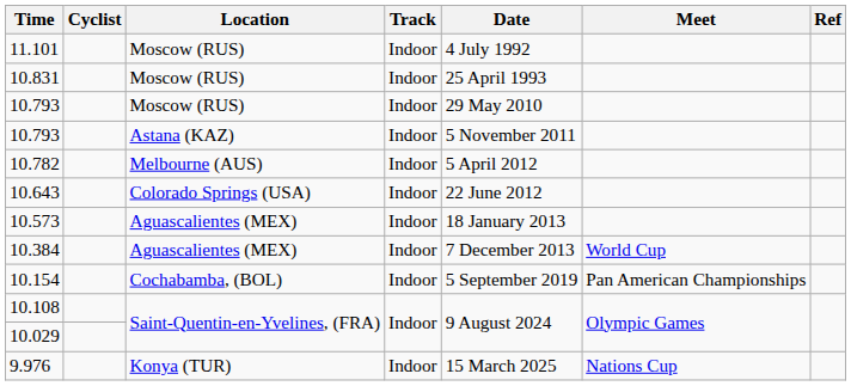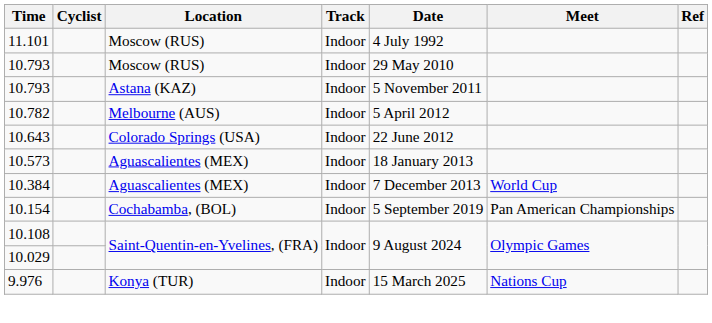 <table class=wikitable>
 <tr>
 <th>Time</th>
 <th>Cyclist</th>
 <th>Location</th>
 <th>Track</th>
 <th>Date</th>
 <th>Meet</th>
 <th>Ref</th>
 </tr>
 <tr>
 <td>11.101</td>
 <td></td>
 <td>Moscow (RUS)</td>
 <td>Indoor</td>
 <td>4 July 1992</td>
-<td></td>
-<td></td>
-</tr>
-<tr>
-<td>10.831</td>
-<td></td>
-<td>Moscow (RUS)</td>
-<td>Indoor</td>
-<td>25 April 1993</td>
 <td></td>
 <td></td>
 </tr>
 <tr>
 <td>10.793</td>
 <td></td>
 <td>Moscow (RUS)</td>
 <td>Indoor</td>
 <td>29 May 2010</td>
 <td></td>
 <td></td>
 </tr>
 <tr>
 <td>10.793</td>
 <td></td>
 <td><a href='#'>Astana</a> (KAZ)</td>
 <td>Indoor</td>
 <td>5 November 2011</td>
 <td></td>
 <td></td>
 </tr>
 <tr>
 <td>10.782</td>
 <td></td>
 <td><a href='#'>Melbourne</a> (AUS)</td>
 <td>Indoor</td>
 <td>5 April 2012</td>
 <td></td>
 <td></td>
 </tr>
 <tr>
 <td>10.643</td>
 <td></td>
 <td><a href='#'>Colorado Springs</a> (USA)</td>
 <td>Indoor</td>
 <td>22 June 2012</td>
 <td></td>
 <td></td>
 </tr>
 <tr>
 <td>10.573</td>
 <td></td>
 <td><a href='#'>Aguascalientes</a> (MEX)</td>
 <td>Indoor</td>
 <td>18 January 2013</td>
 <td></td>
 <td></td>
 </tr>
 <tr>
 <td>10.384</td>
 <td></td>
 <td><a href='#'>Aguascalientes</a> (MEX)</td>
 <td>Indoor</td>
 <td>7 December 2013</td>
 <td><a href='#'>World Cup</a></td>
 <td></td>
 </tr>
 <tr>
 <td>10.154</td>
 <td></td>
 <td><a href='#'>Cochabamba</a>, (BOL)</td>
 <td>Indoor</td>
 <td>5 September 2019</td>
 <td>Pan American Championships</td>
 <td></td>
 </tr>
 <tr>
 <td>10.108</td>
 <td></td>
 <td rowspan=2><a href='#'>Saint-Quentin-en-Yvelines</a>, (FRA)</td>
 <td rowspan=2>Indoor</td>
 <td rowspan=2>9 August 2024</td>
 <td rowspan=2><a href='#'>Olympic Games</a></td>
 <td rowspan=2></td>
 </tr>
 <tr>
 <td>10.029</td>
 <td></td>
 </tr>
 <tr>
 <td>9.976</td>
 <td></td>
 <td><a href='#'>Konya</a> (TUR)</td>
 <td>Indoor</td>
 <td>15 March 2025</td>
 <td><a href='#'>Nations Cup</a></td>
 <td></td>
 </tr>
 </table>
